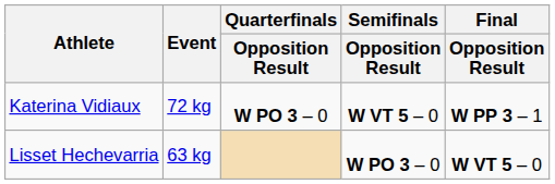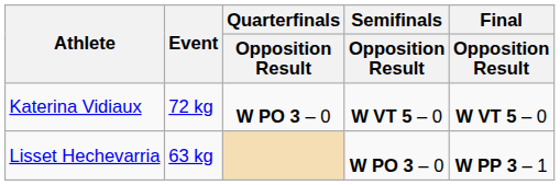 <table class="wikitable" style="font-size:90%">
 <tr>
 <th rowspan=2>Athlete</th>
 <th rowspan=2>Event</th>
 <th>Quarterfinals</th>
 <th>Semifinals</th>
 <th>Final</th>
 </tr>
 <tr>
 <th>Opposition<br>Result</th>
 <th>Opposition<br>Result</th>
 <th>Opposition<br>Result</th>
 </tr>
 <tr>
 <td><a href='#'>Katerina Vidiaux</a></td>
 <td><a href='#'>72 kg</a></td>
 <td align=center><br><strong>W PO</strong> <strong>3</strong> – 0</td>
 <td align=center><br><strong>W VT</strong> <strong>5</strong> – 0</td>
-<td align=center><br><strong>W PP</strong> <strong>3</strong> – 1<br></td>
+<td align=center><br><strong>W VT</strong> <strong>5</strong> – 0<br></td>
 </tr>
 <tr>
 <td><a href='#'>Lisset Hechevarria</a></td>
 <td><a href='#'>63 kg</a></td>
 <td bgcolor=wheat></td>
 <td align=center><br><strong>W PO</strong> <strong>3</strong> – 0</td>
-<td align=center><br><strong>W VT</strong> <strong>5</strong> – 0<br></td>
+<td align=center><br><strong>W PP</strong> <strong>3</strong> – 1<br></td>
 </tr>
 </table>
